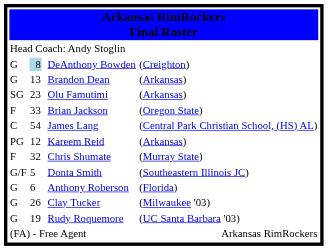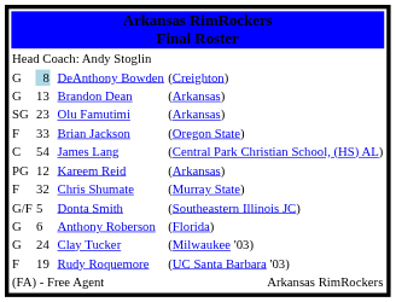 <table style="border:5px solid #000000" cellspacing=3>
 <tr align="center" bgcolor="blue">
 <td colspan=5><big><span><strong>Arkansas RimRockers</strong><br><strong>Final Roster</strong></span></big></td>
 </tr>
 <tr>
 <td colspan=4>Head Coach: Andy Stoglin</td>
 </tr>
 <tr>
 <td>G</td>
 <td align="right" style="background: lightblue;">8</td>
 <td></td>
 <td><a href='#'>DeAnthony Bowden</a></td>
 <td>(<a href='#'>Creighton</a>)</td>
 </tr>
 <tr>
 <td>G</td>
 <td align="right">13</td>
 <td></td>
 <td><a href='#'>Brandon Dean</a></td>
 <td>(<a href='#'>Arkansas</a>)</td>
 </tr>
 <tr>
 <td>SG</td>
 <td align="right">23</td>
 <td></td>
 <td><a href='#'>Olu Famutimi</a></td>
 <td>(<a href='#'>Arkansas</a>)</td>
 </tr>
 <tr>
 <td>F</td>
 <td align="right">33</td>
 <td></td>
 <td><a href='#'>Brian Jackson</a></td>
 <td>(<a href='#'>Oregon State</a>)</td>
 </tr>
 <tr>
 <td>C</td>
 <td>54</td>
 <td></td>
 <td><a href='#'>James Lang</a></td>
 <td>(<a href='#'>Central Park Christian School, (HS) AL</a>)</td>
 </tr>
 <tr>
 <td>PG</td>
 <td align="right">12</td>
 <td></td>
 <td><a href='#'>Kareem Reid</a></td>
 <td>(<a href='#'>Arkansas</a>)</td>
 </tr>
 <tr>
 <td>F</td>
 <td>32</td>
 <td></td>
 <td><a href='#'>Chris Shumate</a></td>
 <td>(<a href='#'>Murray State</a>)</td>
 </tr>
 <tr>
 <td>G/F</td>
 <td>5</td>
 <td></td>
 <td><a href='#'>Donta Smith</a></td>
 <td>(<a href='#'>Southeastern Illinois JC</a>)</td>
 </tr>
 <tr>
 <td>G</td>
 <td>6</td>
 <td></td>
 <td><a href='#'>Anthony Roberson</a></td>
 <td>(<a href='#'>Florida</a>)</td>
 </tr>
 <tr>
 <td>G</td>
-<td>26</td>
+<td>24</td>
 <td></td>
 <td><a href='#'>Clay Tucker</a></td>
 <td>(<a href='#'>Milwaukee</a> '03)</td>
 </tr>
 <tr>
-<td>G</td>
+<td>F</td>
 <td>19</td>
 <td></td>
 <td><a href='#'>Rudy Roquemore</a></td>
 <td>(<a href='#'>UC Santa Barbara</a> '03)</td>
 </tr>
 <tr>
 <td colspan=4>(FA) - Free Agent</td>
 <td align="right">Arkansas RimRockers</td>
 </tr>
 </table>
